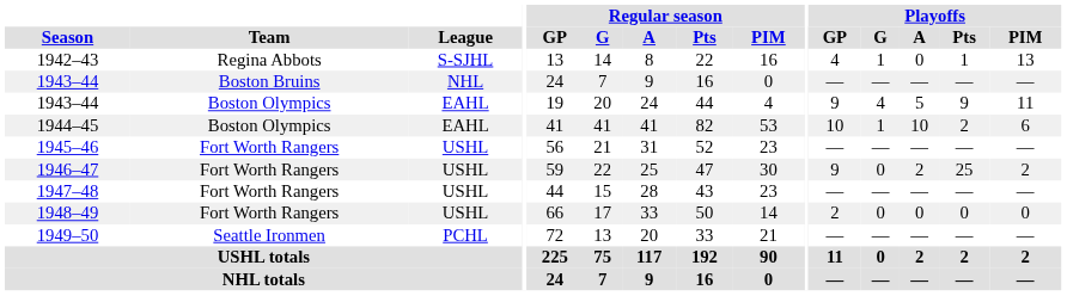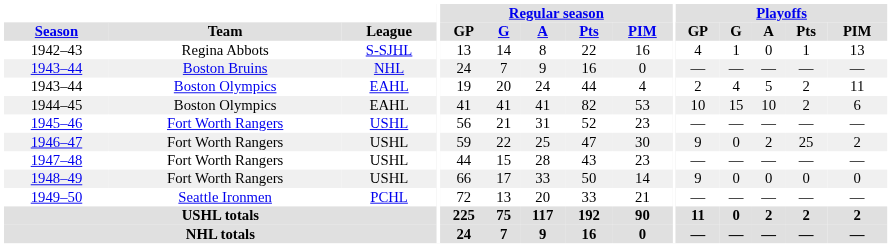 <table border="0" cellpadding="1" cellspacing="0" style="text-align:center; width:60em">
 <tr bgcolor="#e0e0e0">
 <th colspan="3" bgcolor="#ffffff"></th>
 <th rowspan="100" bgcolor="#ffffff"></th>
 <th colspan="5"><a href='#'>Regular season</a></th>
 <th rowspan="100" bgcolor="#ffffff"></th>
 <th colspan="5"><a href='#'>Playoffs</a></th>
 </tr>
 <tr bgcolor="#e0e0e0">
 <th><a href='#'>Season</a></th>
 <th>Team</th>
 <th>League</th>
 <th>GP</th>
 <th><a href='#'>G</a></th>
 <th><a href='#'>A</a></th>
 <th><a href='#'>Pts</a></th>
 <th><a href='#'>PIM</a></th>
 <th>GP</th>
 <th>G</th>
 <th>A</th>
 <th>Pts</th>
 <th>PIM</th>
 </tr>
 <tr>
 <td>1942–43</td>
 <td>Regina Abbots</td>
 <td><a href='#'>S-SJHL</a></td>
 <td>13</td>
 <td>14</td>
 <td>8</td>
 <td>22</td>
 <td>16</td>
 <td>4</td>
 <td>1</td>
 <td>0</td>
 <td>1</td>
 <td>13</td>
 </tr>
 <tr bgcolor="#f0f0f0">
 <td><a href='#'>1943–44</a></td>
 <td><a href='#'>Boston Bruins</a></td>
 <td><a href='#'>NHL</a></td>
 <td>24</td>
 <td>7</td>
 <td>9</td>
 <td>16</td>
 <td>0</td>
 <td>—</td>
 <td>—</td>
 <td>—</td>
 <td>—</td>
 <td>—</td>
 </tr>
 <tr>
 <td>1943–44</td>
 <td><a href='#'>Boston Olympics</a></td>
 <td><a href='#'>EAHL</a></td>
 <td>19</td>
 <td>20</td>
 <td>24</td>
 <td>44</td>
 <td>4</td>
-<td>9</td>
+<td>2</td>
 <td>4</td>
 <td>5</td>
-<td>9</td>
+<td>2</td>
 <td>11</td>
 </tr>
 <tr bgcolor="#f0f0f0">
 <td>1944–45</td>
 <td>Boston Olympics</td>
 <td>EAHL</td>
 <td>41</td>
 <td>41</td>
 <td>41</td>
 <td>82</td>
 <td>53</td>
 <td>10</td>
-<td>1</td>
+<td>15</td>
 <td>10</td>
 <td>2</td>
 <td>6</td>
 </tr>
 <tr>
 <td><a href='#'>1945–46</a></td>
 <td><a href='#'>Fort Worth Rangers</a></td>
 <td><a href='#'>USHL</a></td>
 <td>56</td>
 <td>21</td>
 <td>31</td>
 <td>52</td>
 <td>23</td>
 <td>—</td>
 <td>—</td>
 <td>—</td>
 <td>—</td>
 <td>—</td>
 </tr>
 <tr bgcolor="#f0f0f0">
 <td><a href='#'>1946–47</a></td>
 <td>Fort Worth Rangers</td>
 <td>USHL</td>
 <td>59</td>
 <td>22</td>
 <td>25</td>
 <td>47</td>
 <td>30</td>
 <td>9</td>
 <td>0</td>
 <td>2</td>
 <td>25</td>
 <td>2</td>
 </tr>
 <tr>
 <td><a href='#'>1947–48</a></td>
 <td>Fort Worth Rangers</td>
 <td>USHL</td>
 <td>44</td>
 <td>15</td>
 <td>28</td>
 <td>43</td>
 <td>23</td>
 <td>—</td>
 <td>—</td>
 <td>—</td>
 <td>—</td>
 <td>—</td>
 </tr>
 <tr bgcolor="#f0f0f0">
 <td><a href='#'>1948–49</a></td>
 <td>Fort Worth Rangers</td>
 <td>USHL</td>
 <td>66</td>
 <td>17</td>
 <td>33</td>
 <td>50</td>
 <td>14</td>
-<td>2</td>
+<td>9</td>
 <td>0</td>
 <td>0</td>
 <td>0</td>
 <td>0</td>
 </tr>
 <tr>
 <td><a href='#'>1949–50</a></td>
 <td><a href='#'>Seattle Ironmen</a></td>
 <td><a href='#'>PCHL</a></td>
 <td>72</td>
 <td>13</td>
 <td>20</td>
 <td>33</td>
 <td>21</td>
 <td>—</td>
 <td>—</td>
 <td>—</td>
 <td>—</td>
 <td>—</td>
 </tr>
 <tr bgcolor="#e0e0e0">
 <th colspan="3">USHL totals</th>
 <th>225</th>
 <th>75</th>
 <th>117</th>
 <th>192</th>
 <th>90</th>
 <th>11</th>
 <th>0</th>
 <th>2</th>
 <th>2</th>
 <th>2</th>
 </tr>
 <tr bgcolor="#e0e0e0">
 <th colspan="3">NHL totals</th>
 <th>24</th>
 <th>7</th>
 <th>9</th>
 <th>16</th>
 <th>0</th>
 <th>—</th>
 <th>—</th>
 <th>—</th>
 <th>—</th>
 <th>—</th>
 </tr>
 </table>
